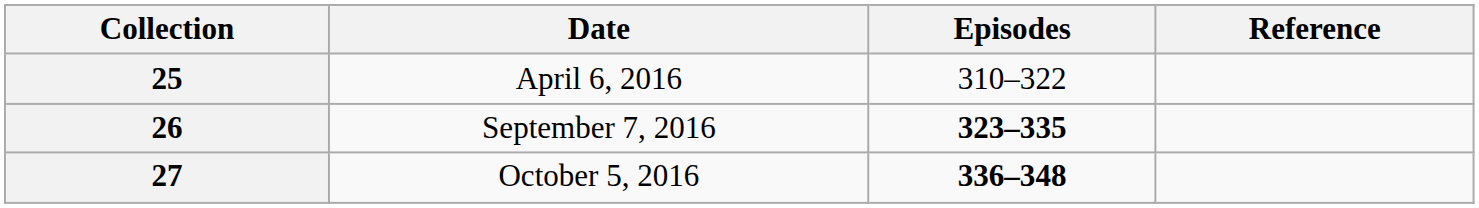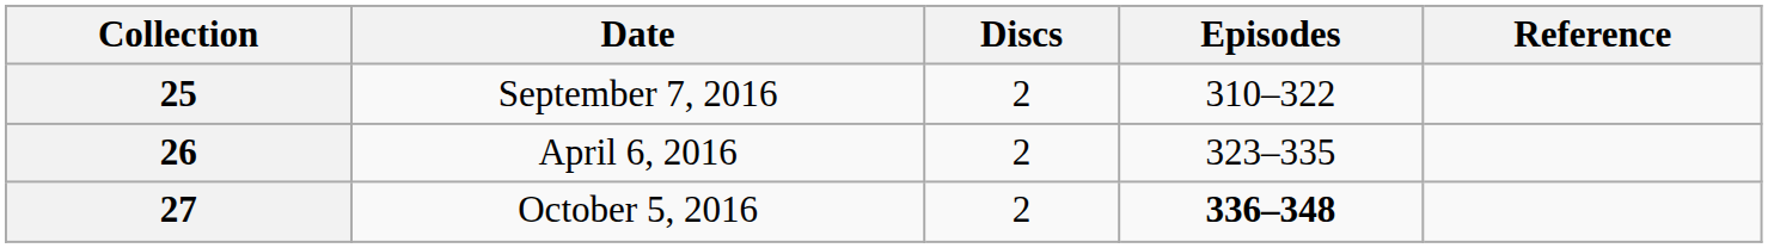 <table class="wikitable" style="text-align: center; width: 60%;">
 <tr>
 <th scope="col" 175px;>Collection</th>
 <th scope="col" 125px;>Date</th>
+<th scope="col">Discs</th>
 <th scope="col">Episodes</th>
 <th scope="col">Reference</th>
 </tr>
 <tr>
 <th scope="row">25</th>
-<td>April 6, 2016</td>
+<td>September 7, 2016</td>
+<td>2</td>
 <td>310–322</td>
 <td></td>
 </tr>
 <tr>
 <th scope="row">26</th>
-<td>September 7, 2016</td>
-<td><strong>323–335</strong></td>
+<td>April 6, 2016</td>
+<td>2</td>
+<td>323–335</td>
 <td></td>
 </tr>
 <tr>
 <th scope="row">27</th>
 <td>October 5, 2016</td>
+<td>2</td>
 <td><strong>336–348</strong></td>
 <td></td>
 </tr>
 </table>
